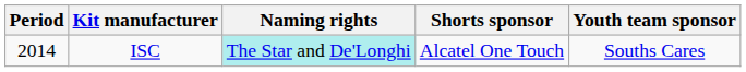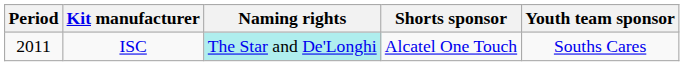 <table class="wikitable" style="text-align: center">
 <tr>
 <th>Period</th>
 <th><a href='#'>Kit</a> manufacturer</th>
 <th>Naming rights</th>
 <th>Shorts sponsor</th>
 <th>Youth team sponsor</th>
 </tr>
 <tr>
-<td>2014</td>
+<td>2011</td>
 <td><a href='#'>ISC</a></td>
 <td style="background: paleturquoise;"><a href='#'>The Star</a> and <a href='#'>De'Longhi</a></td>
 <td><a href='#'>Alcatel One Touch</a></td>
 <td><a href='#'>Souths Cares</a></td>
 </tr>
 </table>
